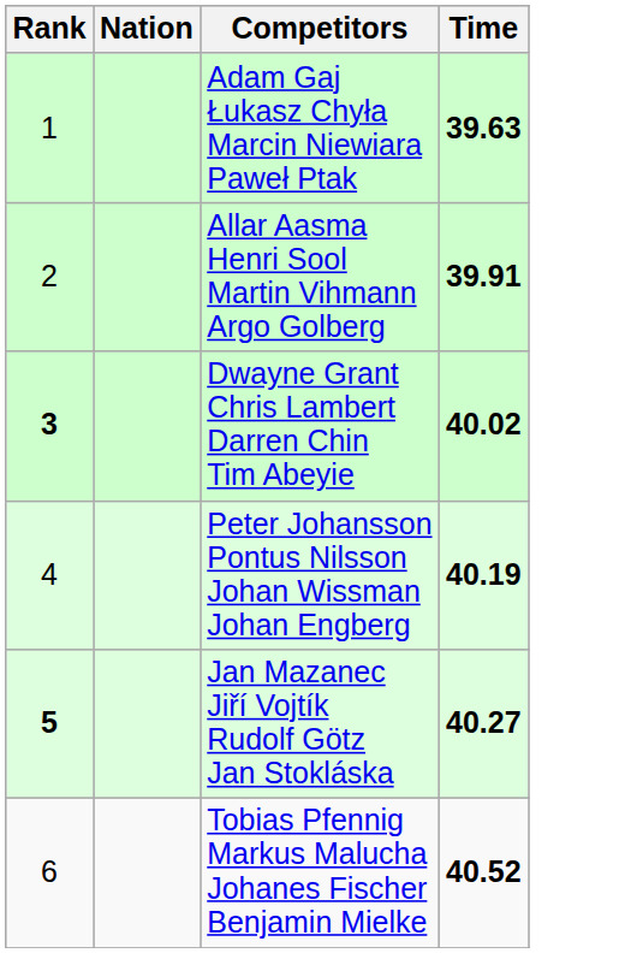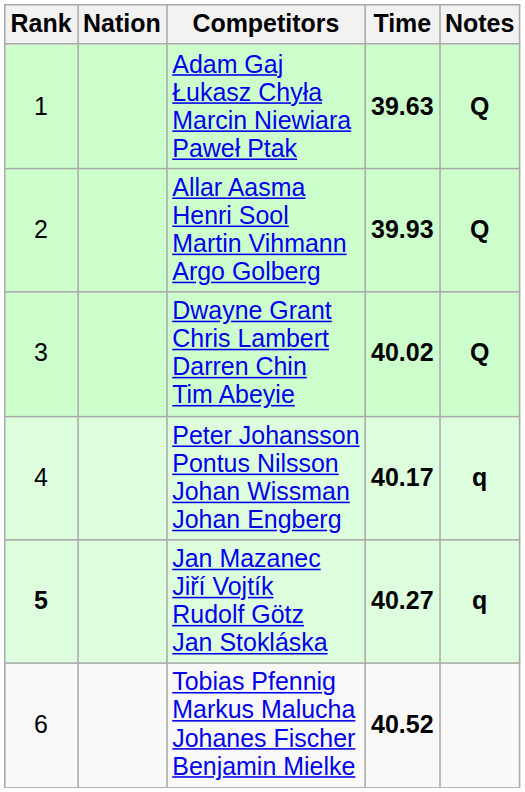 <table class="wikitable sortable" style="text-align:center">
 <tr>
 <th>Rank</th>
 <th>Nation</th>
 <th>Competitors</th>
 <th>Time</th>
+<th>Notes</th>
 </tr>
 <tr bgcolor=ccffcc>
 <td>1</td>
 <td align=left></td>
 <td align=left><a href='#'>Adam Gaj</a><br><a href='#'>Łukasz Chyła</a><br><a href='#'>Marcin Niewiara</a><br><a href='#'>Paweł Ptak</a></td>
 <td><strong>39.63</strong></td>
+<td><strong>Q</strong></td>
 </tr>
 <tr bgcolor=ccffcc>
 <td>2</td>
 <td align=left></td>
 <td align=left><a href='#'>Allar Aasma</a><br><a href='#'>Henri Sool</a><br><a href='#'>Martin Vihmann</a><br><a href='#'>Argo Golberg</a></td>
-<td><strong>39.91</strong></td>
+<td><strong>39.93</strong></td>
+<td><strong>Q</strong></td>
 </tr>
 <tr bgcolor=ccffcc>
-<td><strong>3</strong></td>
+<td>3</td>
 <td align=left></td>
 <td align=left><a href='#'>Dwayne Grant</a><br><a href='#'>Chris Lambert</a><br><a href='#'>Darren Chin</a><br><a href='#'>Tim Abeyie</a></td>
 <td><strong>40.02</strong></td>
+<td><strong>Q</strong></td>
 </tr>
 <tr bgcolor=ddffdd>
 <td>4</td>
 <td align=left></td>
 <td align=left><a href='#'>Peter Johansson</a><br><a href='#'>Pontus Nilsson</a><br><a href='#'>Johan Wissman</a><br><a href='#'>Johan Engberg</a></td>
-<td><strong>40.19</strong></td>
+<td><strong>40.17</strong></td>
+<td><strong>q</strong></td>
 </tr>
 <tr bgcolor=ddffdd>
 <td><strong>5</strong></td>
 <td align=left></td>
 <td align=left><a href='#'>Jan Mazanec</a><br><a href='#'>Jiří Vojtík</a><br><a href='#'>Rudolf Götz</a><br><a href='#'>Jan Stokláska</a></td>
 <td><strong>40.27</strong></td>
+<td><strong>q</strong></td>
 </tr>
 <tr>
 <td>6</td>
 <td align=left></td>
 <td align=left><a href='#'>Tobias Pfennig</a><br><a href='#'>Markus Malucha</a><br><a href='#'>Johanes Fischer</a><br><a href='#'>Benjamin Mielke</a></td>
 <td><strong>40.52</strong></td>
+<td></td>
 </tr>
 </table>
